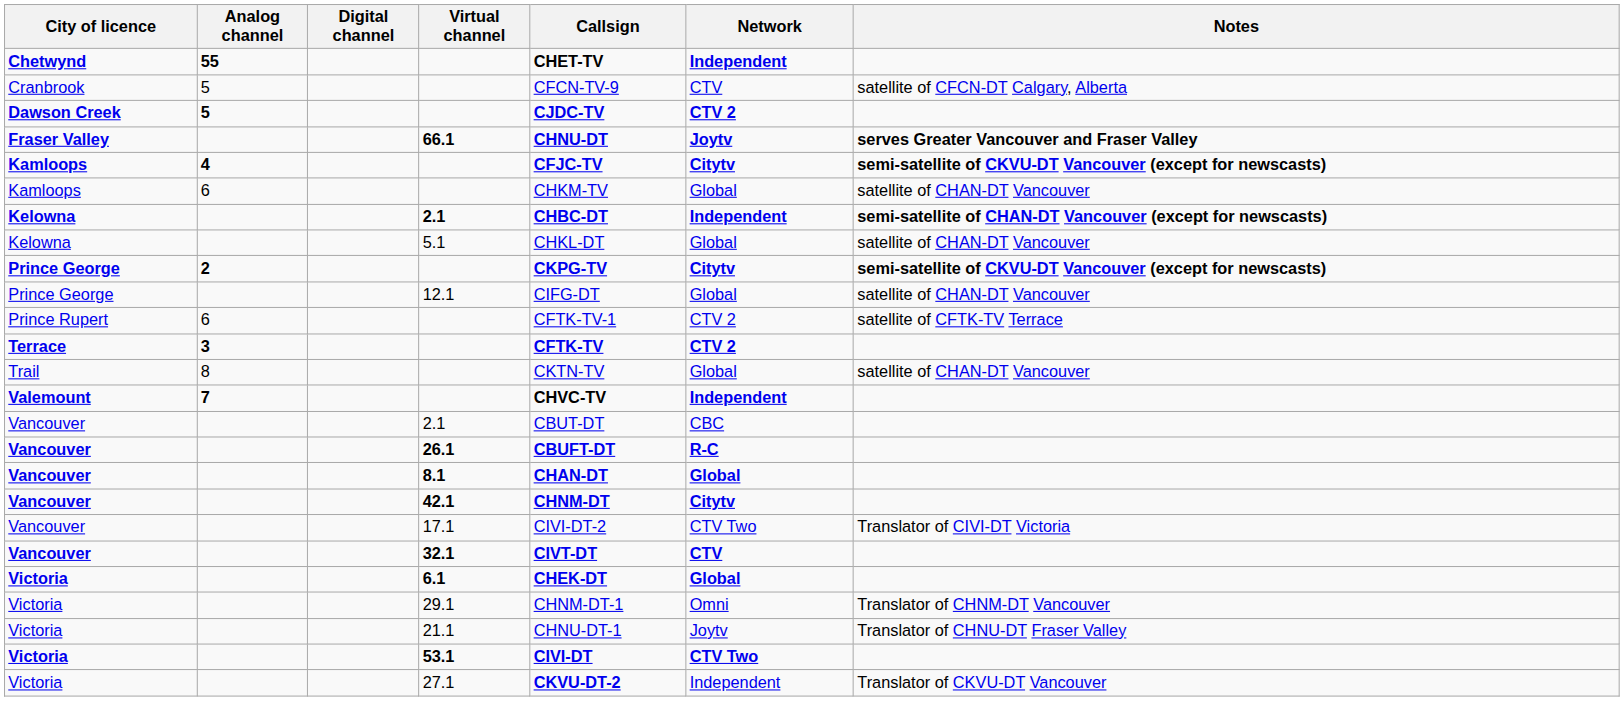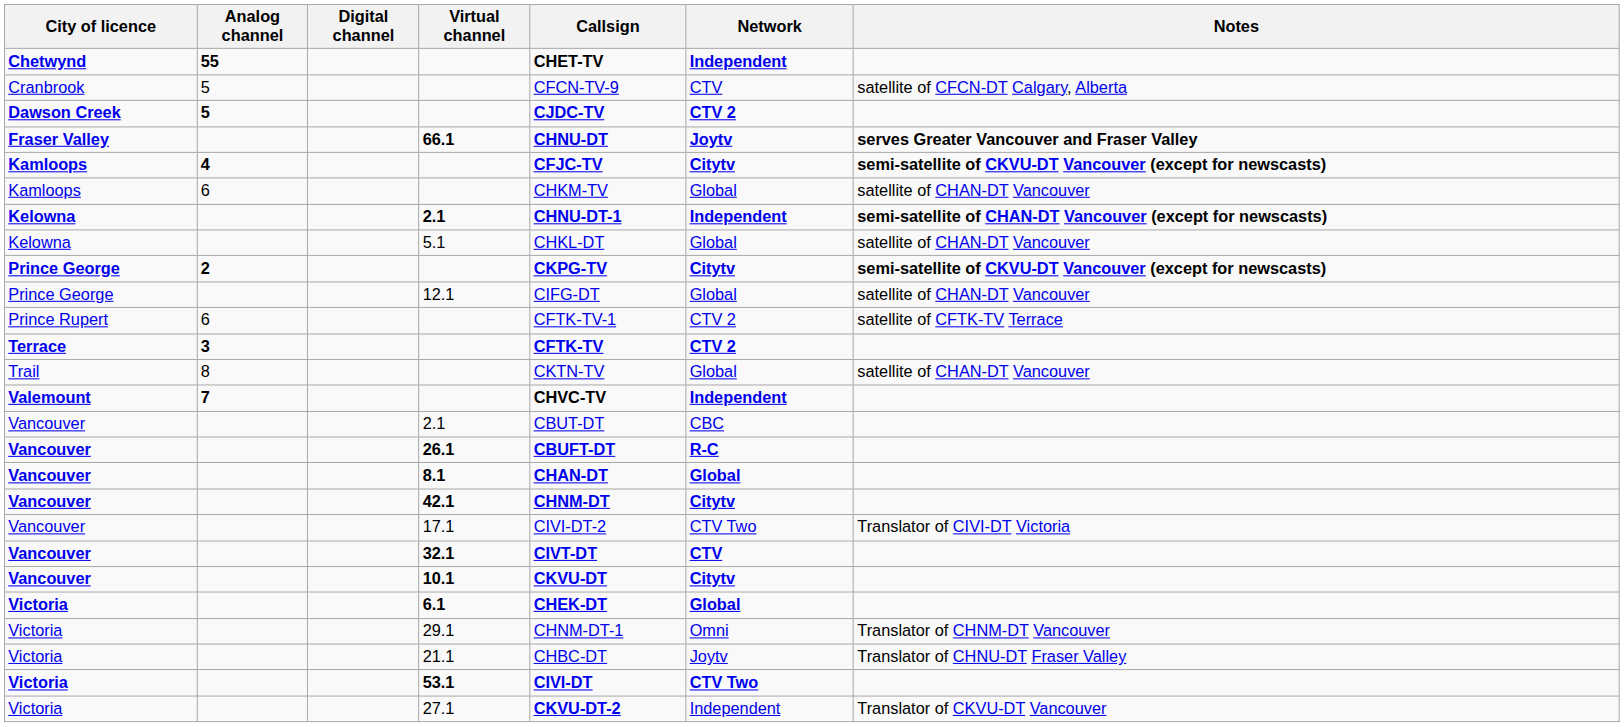 <table class="wikitable sortable" width="100%">
 <tr>
 <th>City of licence</th>
 <th>Analog<br>channel</th>
 <th>Digital<br>channel</th>
 <th>Virtual<br>channel</th>
 <th>Callsign</th>
 <th>Network</th>
 <th>Notes</th>
 </tr>
 <tr style="vertical-align: top; text-align: left; font-weight: bold;">
 <td><a href='#'>Chetwynd</a></td>
 <td>55</td>
 <td></td>
 <td></td>
 <td>CHET-TV</td>
 <td><a href='#'>Independent</a></td>
 <td></td>
 </tr>
 <tr>
 <td><a href='#'>Cranbrook</a></td>
 <td>5</td>
 <td></td>
 <td></td>
 <td><a href='#'>CFCN-TV-9</a></td>
 <td><a href='#'>CTV</a></td>
 <td>satellite of <a href='#'>CFCN-DT</a> <a href='#'>Calgary</a>, <a href='#'>Alberta</a></td>
 </tr>
 <tr style="vertical-align: top; text-align: left; font-weight: bold;">
 <td><a href='#'>Dawson Creek</a></td>
 <td>5</td>
 <td></td>
 <td></td>
 <td><a href='#'>CJDC-TV</a></td>
 <td><a href='#'>CTV 2</a></td>
 <td></td>
 </tr>
 <tr style="vertical-align:  top; text-align:  left; font-weight: bold;">
 <td><a href='#'>Fraser Valley</a></td>
 <td></td>
 <td></td>
 <td>66.1</td>
 <td><a href='#'>CHNU-DT</a></td>
 <td><a href='#'>Joytv</a></td>
 <td>serves Greater Vancouver and Fraser Valley</td>
 </tr>
 <tr style="vertical-align: top; text-align: left;  font-weight: bold;">
 <td><a href='#'>Kamloops</a></td>
 <td>4</td>
 <td></td>
 <td></td>
 <td><a href='#'>CFJC-TV</a></td>
 <td><a href='#'>Citytv</a></td>
 <td>semi-satellite of <a href='#'>CKVU-DT</a> <a href='#'>Vancouver</a> (except for newscasts)</td>
 </tr>
 <tr>
 <td><a href='#'>Kamloops</a></td>
 <td>6</td>
 <td></td>
 <td></td>
 <td><a href='#'>CHKM-TV</a></td>
 <td><a href='#'>Global</a></td>
 <td>satellite of <a href='#'>CHAN-DT</a> <a href='#'>Vancouver</a></td>
 </tr>
 <tr style="vertical-align: top; text-align: left;  font-weight: bold;">
 <td><a href='#'>Kelowna</a></td>
 <td></td>
 <td></td>
 <td>2.1</td>
-<td><a href='#'>CHBC-DT</a></td>
+<td><a href='#'>CHNU-DT-1</a></td>
 <td><a href='#'>Independent</a></td>
 <td>semi-satellite of <a href='#'>CHAN-DT</a> <a href='#'>Vancouver</a> (except for newscasts)</td>
 </tr>
 <tr>
 <td><a href='#'>Kelowna</a></td>
 <td></td>
 <td></td>
 <td>5.1</td>
 <td><a href='#'>CHKL-DT</a></td>
 <td><a href='#'>Global</a></td>
 <td>satellite of <a href='#'>CHAN-DT</a> <a href='#'>Vancouver</a></td>
 </tr>
 <tr style="vertical-align: top; text-align: left;  font-weight: bold;">
 <td><a href='#'>Prince George</a></td>
 <td>2</td>
 <td></td>
 <td></td>
 <td><a href='#'>CKPG-TV</a></td>
 <td><a href='#'>Citytv</a></td>
 <td>semi-satellite of <a href='#'>CKVU-DT</a> <a href='#'>Vancouver</a> (except for newscasts)</td>
 </tr>
 <tr>
 <td><a href='#'>Prince George</a></td>
 <td></td>
 <td></td>
 <td>12.1</td>
 <td><a href='#'>CIFG-DT</a></td>
 <td><a href='#'>Global</a></td>
 <td>satellite of <a href='#'>CHAN-DT</a> <a href='#'>Vancouver</a></td>
 </tr>
 <tr>
 <td><a href='#'>Prince Rupert</a></td>
 <td>6</td>
 <td></td>
 <td></td>
 <td><a href='#'>CFTK-TV-1</a></td>
 <td><a href='#'>CTV 2</a></td>
 <td>satellite of <a href='#'>CFTK-TV</a> <a href='#'>Terrace</a></td>
 </tr>
 <tr style="vertical-align: top; text-align: left; font-weight: bold;">
 <td><a href='#'>Terrace</a></td>
 <td>3</td>
 <td></td>
 <td></td>
 <td><a href='#'>CFTK-TV</a></td>
 <td><a href='#'>CTV 2</a></td>
 <td></td>
 </tr>
 <tr>
 <td><a href='#'>Trail</a></td>
 <td>8</td>
 <td></td>
 <td></td>
 <td><a href='#'>CKTN-TV</a></td>
 <td><a href='#'>Global</a></td>
 <td>satellite of <a href='#'>CHAN-DT</a> <a href='#'>Vancouver</a></td>
 </tr>
 <tr style="vertical-align: top; text-align: left; font-weight: bold;">
 <td><a href='#'>Valemount</a></td>
 <td>7</td>
 <td></td>
 <td></td>
 <td>CHVC-TV</td>
 <td><a href='#'>Independent</a></td>
 </tr>
 <tr>
 <td><a href='#'>Vancouver</a></td>
 <td></td>
 <td></td>
 <td>2.1</td>
 <td><a href='#'>CBUT-DT</a></td>
 <td><a href='#'>CBC</a></td>
 <td></td>
 </tr>
 <tr style="vertical-align: top; text-align: left; font-weight: bold;">
 <td><a href='#'>Vancouver</a></td>
 <td></td>
 <td></td>
 <td>26.1</td>
 <td><a href='#'>CBUFT-DT</a></td>
 <td><a href='#'>R-C</a></td>
 <td></td>
 </tr>
 <tr style="vertical-align: top; text-align: left; font-weight: bold;">
 <td><a href='#'>Vancouver</a></td>
 <td></td>
 <td></td>
 <td>8.1</td>
 <td><a href='#'>CHAN-DT</a></td>
 <td><a href='#'>Global</a></td>
 <td></td>
 </tr>
 <tr style="vertical-align: top; text-align: left; font-weight: bold;">
 <td><a href='#'>Vancouver</a></td>
 <td></td>
 <td></td>
 <td>42.1</td>
 <td><a href='#'>CHNM-DT</a></td>
 <td><a href='#'>Citytv</a></td>
 <td></td>
 </tr>
 <tr>
 <td><a href='#'>Vancouver</a></td>
 <td></td>
 <td></td>
 <td>17.1</td>
 <td><a href='#'>CIVI-DT-2</a></td>
 <td><a href='#'>CTV Two</a></td>
 <td>Translator of <a href='#'>CIVI-DT</a> <a href='#'>Victoria</a></td>
 </tr>
 <tr style="vertical-align: top; text-align: left; font-weight: bold;">
 <td><a href='#'>Vancouver</a></td>
 <td></td>
 <td></td>
 <td>32.1</td>
 <td><a href='#'>CIVT-DT</a></td>
 <td><a href='#'>CTV</a></td>
 <td></td>
 </tr>
 <tr style="vertical-align: top; text-align: left; font-weight: bold;">
+<td><a href='#'>Vancouver</a></td>
+<td></td>
+<td></td>
+<td>10.1</td>
+<td><a href='#'>CKVU-DT</a></td>
+<td><a href='#'>Citytv</a></td>
+<td></td>
+</tr>
+<tr style="vertical-align: top; text-align: left; font-weight: bold;">
 <td><a href='#'>Victoria</a></td>
 <td></td>
 <td></td>
 <td>6.1</td>
 <td><a href='#'>CHEK-DT</a></td>
 <td><a href='#'>Global</a></td>
 <td></td>
 </tr>
 <tr>
 <td><a href='#'>Victoria</a></td>
 <td></td>
 <td></td>
 <td>29.1</td>
 <td><a href='#'>CHNM-DT-1</a></td>
 <td><a href='#'>Omni</a></td>
 <td>Translator of <a href='#'>CHNM-DT</a> <a href='#'>Vancouver</a></td>
 </tr>
 <tr>
 <td><a href='#'>Victoria</a></td>
 <td></td>
 <td></td>
 <td>21.1</td>
-<td><a href='#'>CHNU-DT-1</a></td>
+<td><a href='#'>CHBC-DT</a></td>
 <td><a href='#'>Joytv</a></td>
 <td>Translator of <a href='#'>CHNU-DT</a> <a href='#'>Fraser Valley</a></td>
 </tr>
 <tr style="vertical-align: top; text-align: left; font-weight: bold;">
 <td><a href='#'>Victoria</a></td>
 <td></td>
 <td></td>
 <td>53.1</td>
 <td><a href='#'>CIVI-DT</a></td>
 <td><a href='#'>CTV Two</a></td>
 <td></td>
 </tr>
 <tr>
 <td><a href='#'>Victoria</a></td>
 <td></td>
 <td></td>
 <td>27.1</td>
 <td><strong><a href='#'>CKVU-DT-2</a></strong></td>
 <td><a href='#'>Independent</a></td>
 <td>Translator of <a href='#'>CKVU-DT</a> <a href='#'>Vancouver</a></td>
 </tr>
 </table>
